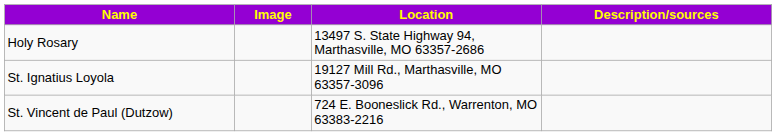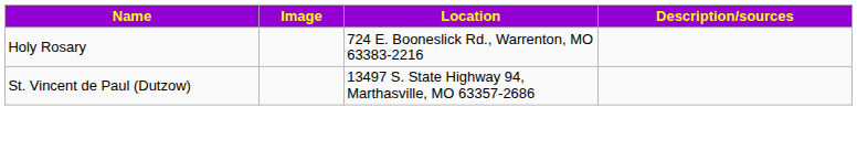 <table class="wikitable sortable mw-collapsible mw-collapsed" style="width:75%">
 <tr>
 <th style="background:darkviolet; color:yellow;" width="30%"><strong>Name</strong></th>
 <th style="background:darkviolet; color:yellow;" width="10%"><strong>Image</strong></th>
 <th style="background:darkviolet; color:yellow;" width="30%"><strong>Location</strong></th>
 <th style="background:darkviolet; color:yellow;" width="30%"><strong>Description/sources</strong></th>
 </tr>
 <tr>
 <td>Holy Rosary</td>
 <td></td>
-<td>13497 S. State Highway 94, Marthasville, MO 63357-2686</td>
-<td></td>
-</tr>
-<tr>
-<td>St. Ignatius Loyola</td>
-<td></td>
-<td>19127 Mill Rd., Marthasville, MO 63357-3096</td>
+<td>724 E. Booneslick Rd., Warrenton, MO 63383-2216</td>
 <td></td>
 </tr>
 <tr>
 <td>St. Vincent de Paul (Dutzow)</td>
 <td></td>
-<td>724 E. Booneslick Rd., Warrenton, MO 63383-2216</td>
+<td>13497 S. State Highway 94, Marthasville, MO 63357-2686</td>
 <td></td>
 </tr>
 </table>
